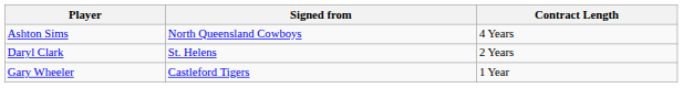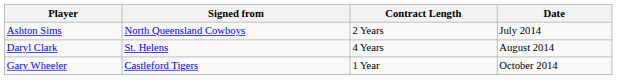 <table class="wikitable"  style="width:65%; font-size:90%;">
 <tr>
 <th>Player</th>
 <th>Signed from</th>
 <th>Contract Length</th>
+<th>Date</th>
 </tr>
 <tr>
 <td> <a href='#'>Ashton Sims</a></td>
 <td><a href='#'>North Queensland Cowboys</a></td>
-<td>4 Years</td>
+<td>2 Years</td>
+<td>July 2014</td>
 </tr>
 <tr>
 <td> <a href='#'>Daryl Clark</a></td>
 <td><a href='#'>St. Helens</a></td>
-<td>2 Years</td>
+<td>4 Years</td>
+<td>August 2014</td>
 </tr>
 <tr>
 <td> <a href='#'>Gary Wheeler</a></td>
 <td><a href='#'>Castleford Tigers</a></td>
 <td>1 Year</td>
+<td>October 2014</td>
 </tr>
 </table>
